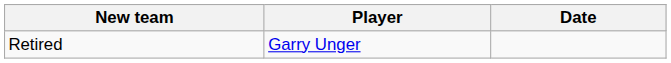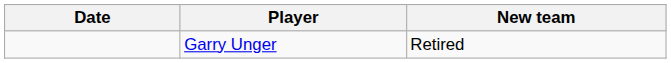 <table class="wikitable">
 <tr style="background:#ddd; text-align:center;">
+<th style="width: 10em;">Date</th>
+<th style="width: 13em;">Player</th>
 <th style="width: 15em;">New team</th>
-<th style="width: 13em;">Player</th>
-<th style="width: 10em;">Date</th>
 </tr>
 <tr>
+<td></td>
+<td><a href='#'>Garry Unger</a></td>
 <td>Retired</td>
-<td><a href='#'>Garry Unger</a></td>
-<td></td>
 </tr>
 </table>
